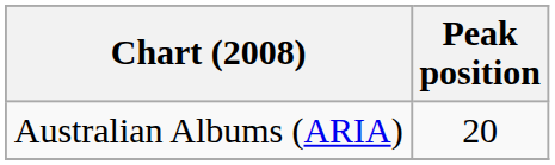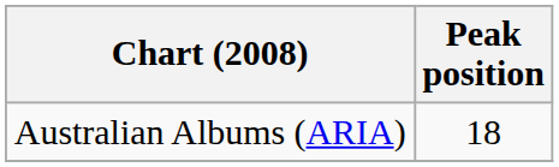 <table class="wikitable sortable">
 <tr>
 <th>Chart (2008)</th>
 <th>Peak<br>position</th>
 </tr>
 <tr>
 <td>Australian Albums (<a href='#'>ARIA</a>)</td>
-<td style="text-align:center;">20</td>
+<td style="text-align:center;">18</td>
 </tr>
 <tr>
 </tr>
 </table>
